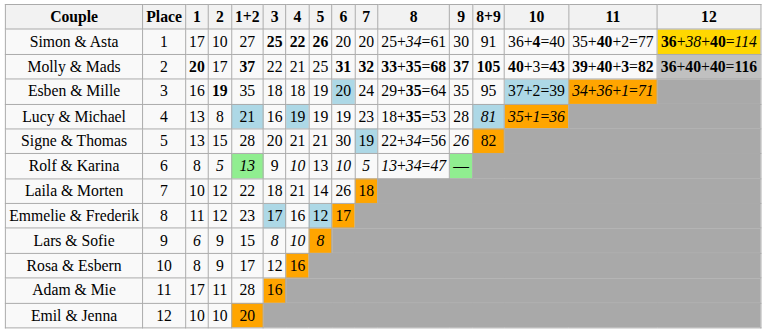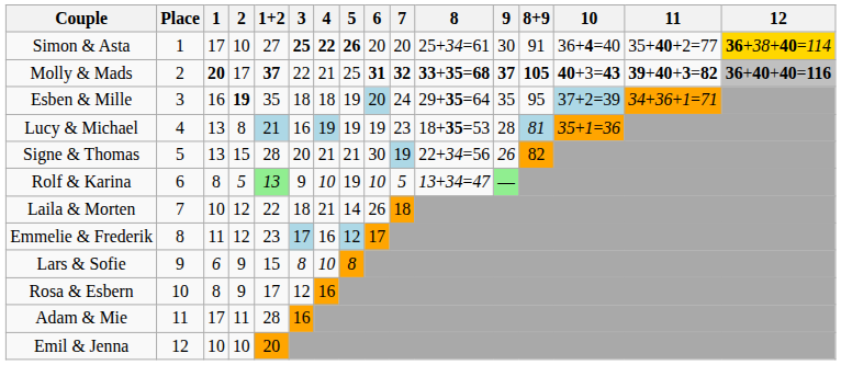 <table class="wikitable sortable" style="text-align:center;margin:auto;">
 <tr>
 <th>Couple</th>
 <th>Place</th>
 <th>1</th>
 <th>2</th>
 <th>1+2</th>
 <th>3</th>
 <th>4</th>
 <th>5</th>
 <th>6</th>
 <th>7</th>
 <th>8</th>
 <th>9</th>
 <th>8+9</th>
 <th>10</th>
 <th>11</th>
 <th>12</th>
 </tr>
 <tr>
 <td>Simon & Asta</td>
 <td>1</td>
 <td>17</td>
 <td>10</td>
 <td>27</td>
 <td><span><strong>25</strong></span></td>
 <td><span><strong>22</strong></span></td>
 <td><span><strong>26</strong></span></td>
 <td>20</td>
 <td>20</td>
 <td>25+<span><em>34</em></span>=61</td>
 <td>30</td>
 <td>91</td>
 <td>36+<span><strong>4</strong></span>=40</td>
 <td>35+<span><strong>40</strong></span>+2=77</td>
 <td style="background:gold;"><strong>36</strong>+<span><em>38</em></span>+<strong>40</strong>=<span><em>114</em></span></td>
 </tr>
 <tr>
 <td>Molly & Mads</td>
 <td>2</td>
 <td><span><strong>20</strong></span></td>
 <td>17</td>
 <td><span><strong>37</strong></span></td>
 <td>22</td>
 <td>21</td>
 <td>25</td>
 <td><span><strong>31</strong></span></td>
 <td><span><strong>32</strong></span></td>
 <td><span><strong>33</strong></span>+<span><strong>35</strong></span>=<span><strong>68</strong></span></td>
 <td><span><strong>37</strong></span></td>
 <td><span><strong>105</strong></span></td>
 <td><span><strong>40</strong></span>+3=<span><strong>43</strong></span></td>
 <td><span><strong>39</strong></span>+<span><strong>40</strong></span>+<span><strong>3</strong></span>=<span><strong>82</strong></span></td>
 <td style="background:silver;"><strong>36</strong>+<span><strong>40</strong></span>+<strong>40</strong>=<span><strong>116</strong></span></td>
 </tr>
 <tr>
 <td>Esben & Mille</td>
 <td>3</td>
 <td>16</td>
 <td><span><strong>19</strong></span></td>
 <td>35</td>
 <td>18</td>
 <td>18</td>
 <td>19</td>
 <td style="background:lightblue;">20</td>
 <td>24</td>
 <td>29+<span><strong>35</strong></span>=64</td>
 <td>35</td>
 <td>95</td>
 <td style="background:lightblue;">37+2=39</td>
 <td style="background:orange;"><span><em>34</em></span>+<span><em>36</em></span>+<span><em>1</em></span>=<span><em>71</em></span></td>
 <td colspan="3" style="background:darkgray;"></td>
 </tr>
 <tr>
 <td>Lucy & Michael</td>
 <td>4</td>
 <td>13</td>
 <td>8</td>
 <td style="background:lightblue;">21</td>
 <td>16</td>
 <td style="background:lightblue;">19</td>
 <td>19</td>
 <td>19</td>
 <td>23</td>
 <td>18+<span><strong>35</strong></span>=53</td>
 <td>28</td>
 <td style="background:lightblue;"><span><em>81</em></span></td>
 <td style="background:orange;"><span><em>35</em></span>+<span><em>1</em></span>=<span><em>36</em></span></td>
 <td colspan="4" style="background:darkgray;"></td>
 </tr>
 <tr>
 <td>Signe & Thomas</td>
 <td>5</td>
 <td>13</td>
 <td>15</td>
 <td>28</td>
 <td>20</td>
 <td>21</td>
 <td>21</td>
 <td>30</td>
 <td style="background:lightblue;">19</td>
 <td>22+<span><em>34</em></span>=56</td>
 <td><span><em>26</em></span></td>
 <td style="background:orange;">82</td>
 <td colspan="5" style="background:darkgray;"></td>
 </tr>
 <tr>
 <td>Rolf & Karina</td>
 <td>6</td>
 <td>8</td>
 <td><span><em>5</em></span></td>
 <td style="background: lightgreen;"><span><em>13</em></span></td>
 <td>9</td>
 <td><span><em>10</em></span></td>
-<td>13</td>
+<td>19</td>
 <td><span><em>10</em></span></td>
 <td><span><em>5</em></span></td>
 <td><span><em>13</em></span>+<span><em>34</em></span>=<span><em>47</em></span></td>
 <td style="background:lightgreen;">—</td>
 <td colspan="6" style="background:darkgray;"></td>
 </tr>
 <tr>
 <td>Laila & Morten</td>
 <td>7</td>
 <td>10</td>
 <td>12</td>
 <td>22</td>
 <td>18</td>
 <td>21</td>
 <td>14</td>
 <td>26</td>
 <td style="background:orange;">18</td>
 <td colspan="7" style="background:darkgray;"></td>
 </tr>
 <tr>
 <td>Emmelie & Frederik</td>
 <td>8</td>
 <td>11</td>
 <td>12</td>
 <td>23</td>
 <td style="background:lightblue;">17</td>
 <td>16</td>
 <td style="background:lightblue;">12</td>
 <td style="background:orange;">17</td>
 <td colspan="8" style="background:darkgray;"></td>
 </tr>
 <tr>
 <td>Lars & Sofie</td>
 <td>9</td>
 <td><span><em>6</em></span></td>
 <td>9</td>
 <td>15</td>
 <td><span><em>8</em></span></td>
 <td><span><em>10</em></span></td>
 <td style="background:orange;"><span><em>8</em></span></td>
 <td colspan="8" style="background:darkgray;"></td>
 </tr>
 <tr>
 <td>Rosa & Esbern</td>
 <td>10</td>
 <td>8</td>
 <td>9</td>
 <td>17</td>
 <td>12</td>
 <td style="background:orange;">16</td>
 <td colspan="9" style="background:darkgray;"></td>
 </tr>
 <tr>
 <td>Adam & Mie</td>
 <td>11</td>
 <td>17</td>
 <td>11</td>
 <td>28</td>
 <td style="background:orange;">16</td>
 <td colspan="10" style="background:darkgray;"></td>
 </tr>
 <tr>
 <td>Emil & Jenna</td>
 <td>12</td>
 <td>10</td>
 <td>10</td>
 <td style="background:orange;">20</td>
 <td colspan="11" style="background:darkgray;"></td>
 </tr>
 </table>
